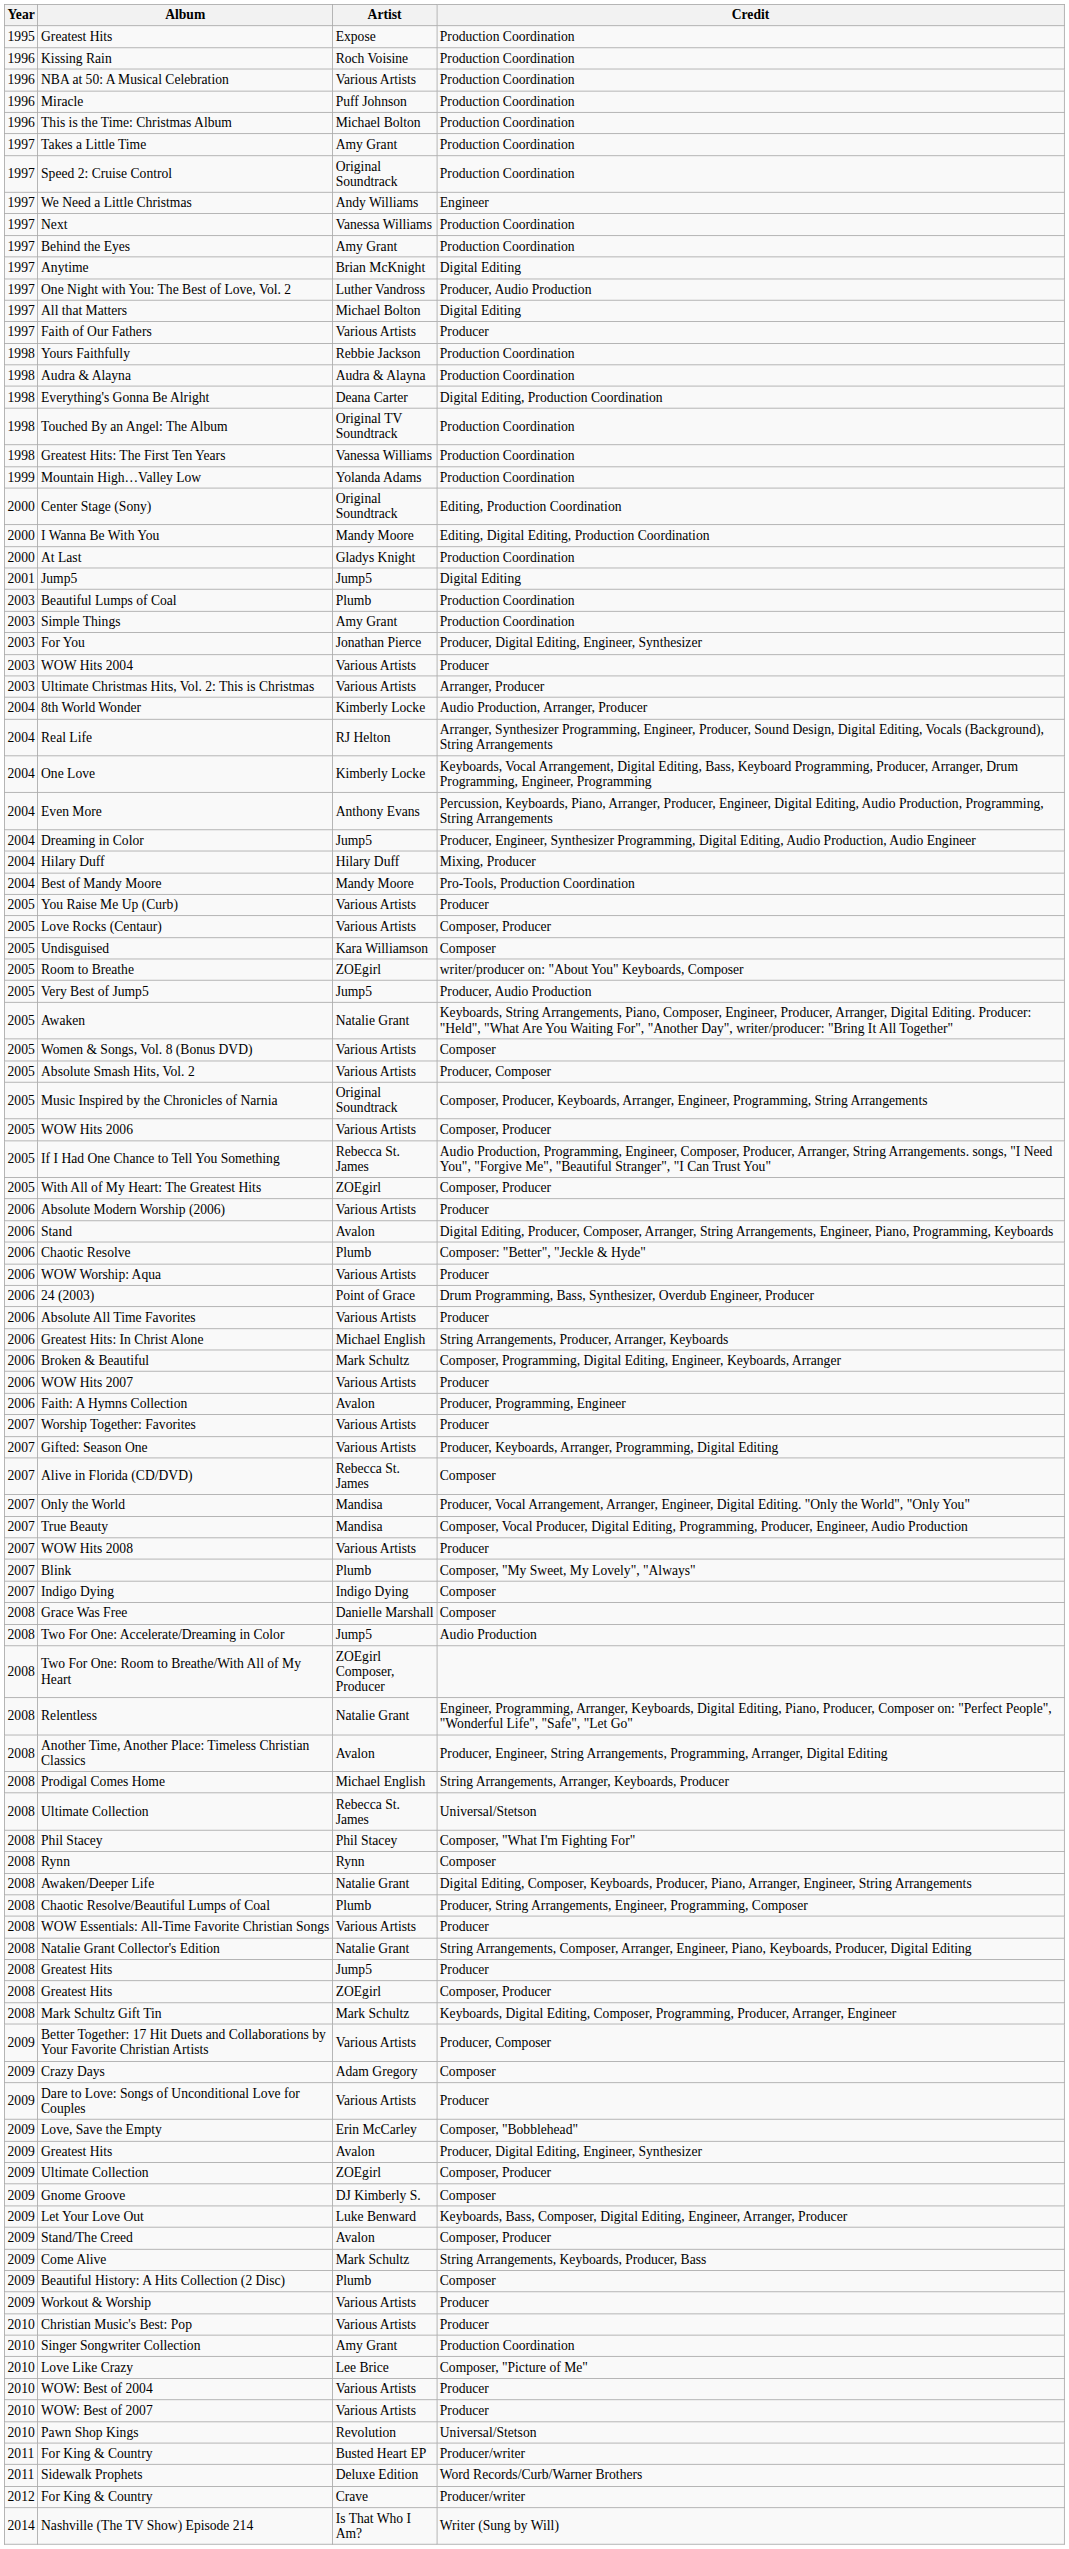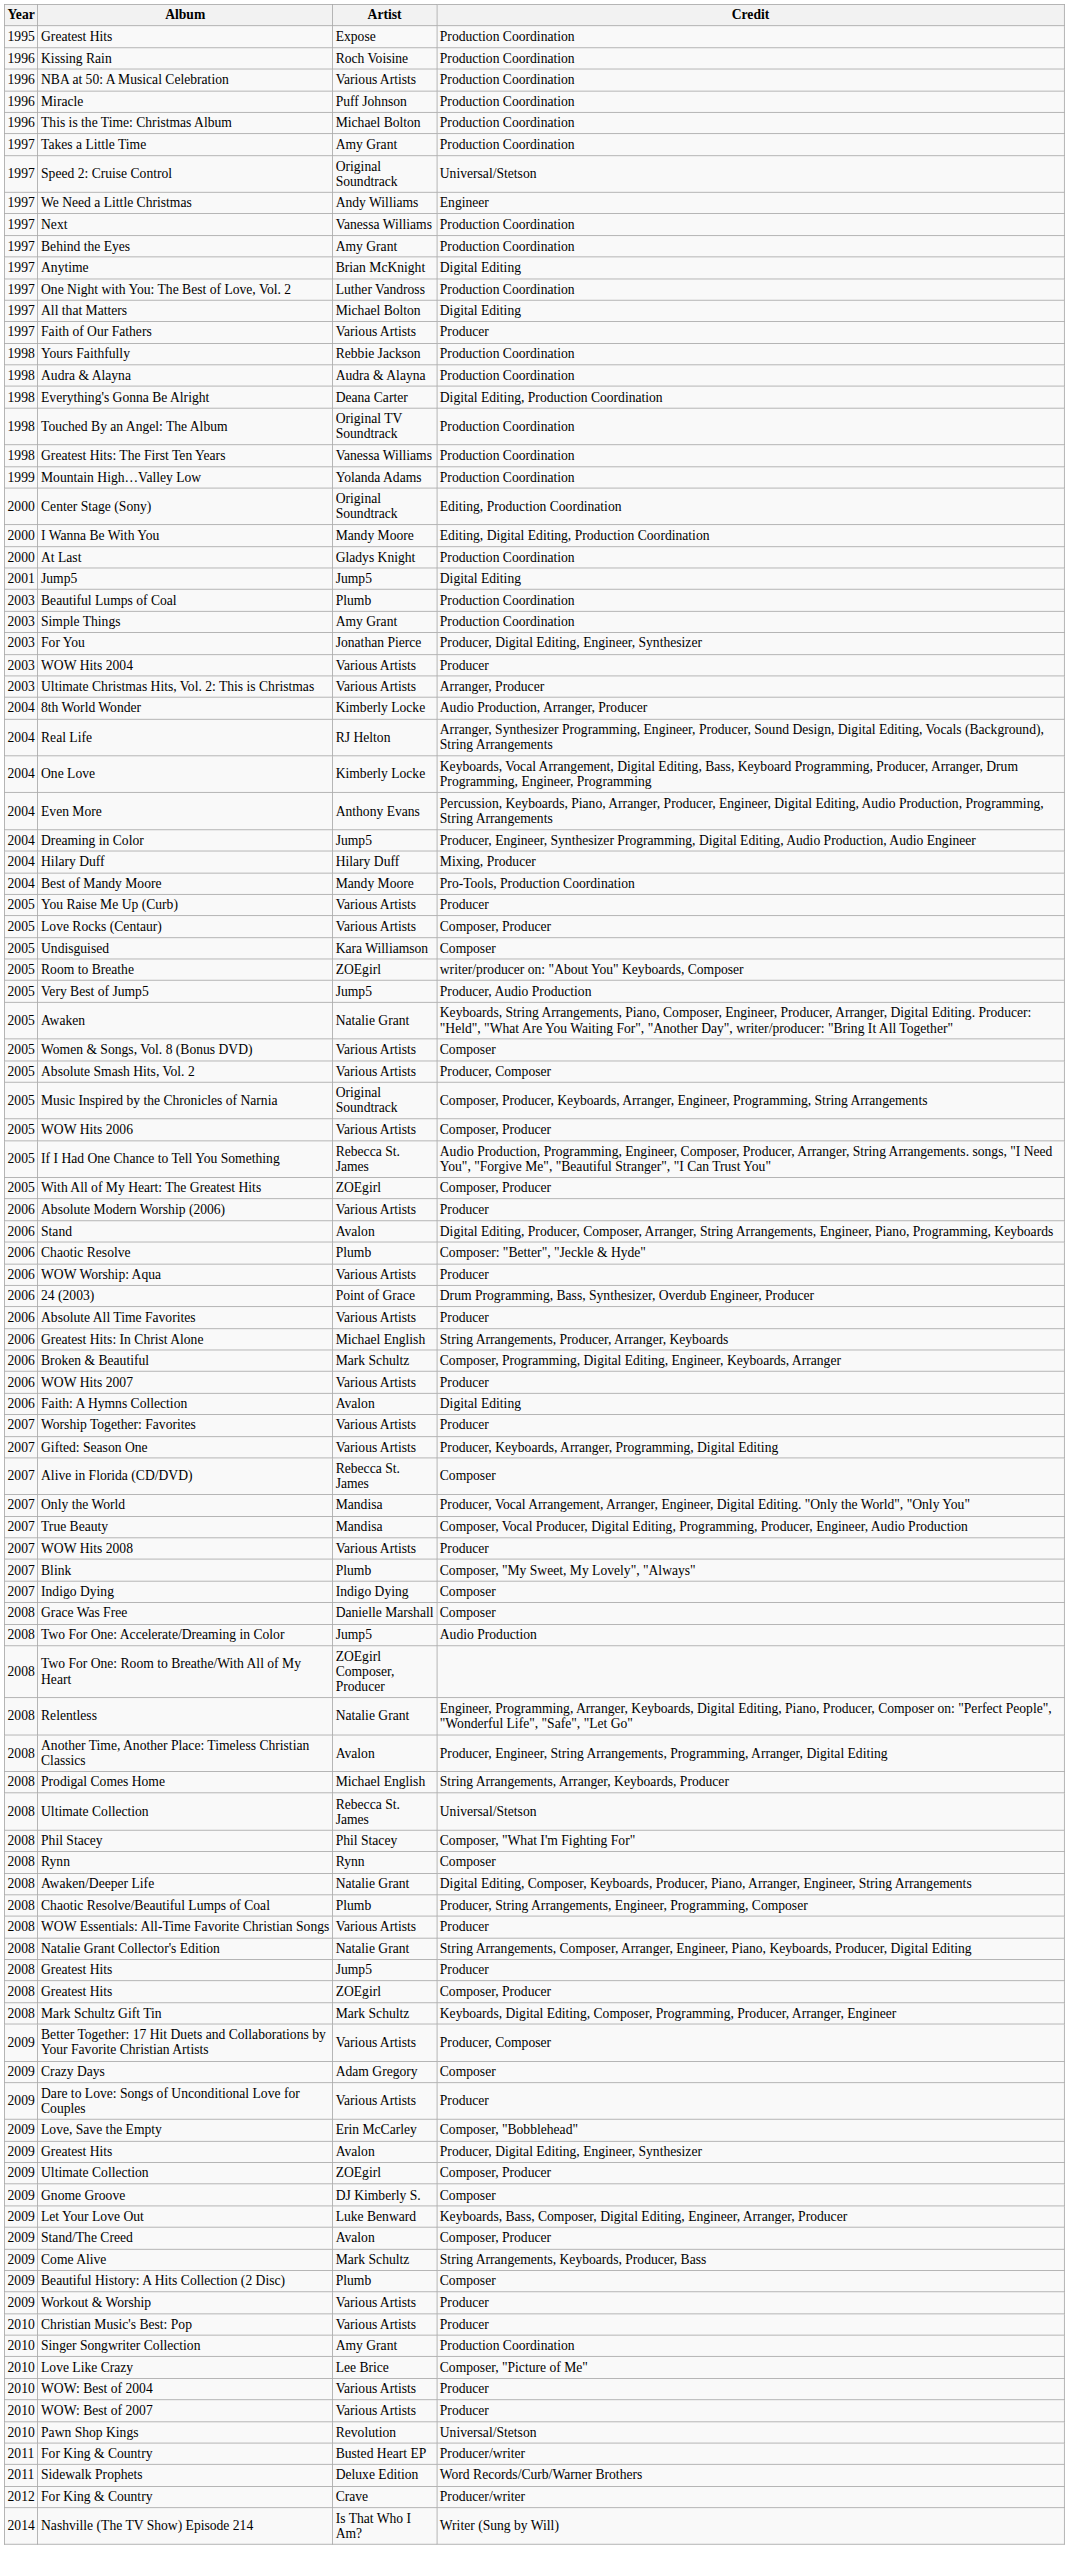 <table class="wikitable">
 <tr>
 <th>Year</th>
 <th>Album</th>
 <th>Artist</th>
 <th>Credit</th>
 </tr>
 <tr>
 <td>1995</td>
 <td>Greatest Hits</td>
 <td>Expose</td>
 <td>Production Coordination</td>
 </tr>
 <tr>
 <td>1996</td>
 <td>Kissing Rain</td>
 <td>Roch Voisine</td>
 <td>Production Coordination</td>
 </tr>
 <tr>
 <td>1996</td>
 <td>NBA at 50: A Musical Celebration</td>
 <td>Various Artists</td>
 <td>Production Coordination</td>
 </tr>
 <tr>
 <td>1996</td>
 <td>Miracle</td>
 <td>Puff Johnson</td>
 <td>Production Coordination</td>
 </tr>
 <tr>
 <td>1996</td>
 <td>This is the Time: Christmas Album</td>
 <td>Michael Bolton</td>
 <td>Production Coordination</td>
 </tr>
 <tr>
 <td>1997</td>
 <td>Takes a Little Time</td>
 <td>Amy Grant</td>
 <td>Production Coordination</td>
 </tr>
 <tr>
 <td>1997</td>
 <td>Speed 2: Cruise Control</td>
 <td>Original Soundtrack</td>
-<td>Production Coordination</td>
+<td>Universal/Stetson</td>
 </tr>
 <tr>
 <td>1997</td>
 <td>We Need a Little Christmas</td>
 <td>Andy Williams</td>
 <td>Engineer</td>
 </tr>
 <tr>
 <td>1997</td>
 <td>Next</td>
 <td>Vanessa Williams</td>
 <td>Production Coordination</td>
 </tr>
 <tr>
 <td>1997</td>
 <td>Behind the Eyes</td>
 <td>Amy Grant</td>
 <td>Production Coordination</td>
 </tr>
 <tr>
 <td>1997</td>
 <td>Anytime</td>
 <td>Brian McKnight</td>
 <td>Digital Editing</td>
 </tr>
 <tr>
 <td>1997</td>
 <td>One Night with You: The Best of Love, Vol. 2</td>
 <td>Luther Vandross</td>
-<td>Producer, Audio Production</td>
+<td>Production Coordination</td>
 </tr>
 <tr>
 <td>1997</td>
 <td>All that Matters</td>
 <td>Michael Bolton</td>
 <td>Digital Editing</td>
 </tr>
 <tr>
 <td>1997</td>
 <td>Faith of Our Fathers</td>
 <td>Various Artists</td>
 <td>Producer</td>
 </tr>
 <tr>
 <td>1998</td>
 <td>Yours Faithfully</td>
 <td>Rebbie Jackson</td>
 <td>Production Coordination</td>
 </tr>
 <tr>
 <td>1998</td>
 <td>Audra & Alayna</td>
 <td>Audra & Alayna</td>
 <td>Production Coordination</td>
 </tr>
 <tr>
 <td>1998</td>
 <td>Everything's Gonna Be Alright</td>
 <td>Deana Carter</td>
 <td>Digital Editing, Production Coordination</td>
 </tr>
 <tr>
 <td>1998</td>
 <td>Touched By an Angel: The Album</td>
 <td>Original TV Soundtrack</td>
 <td>Production Coordination</td>
 </tr>
 <tr>
 <td>1998</td>
 <td>Greatest Hits: The First Ten Years</td>
 <td>Vanessa Williams</td>
 <td>Production Coordination</td>
 </tr>
 <tr>
 <td>1999</td>
 <td>Mountain High…Valley Low</td>
 <td>Yolanda Adams</td>
 <td>Production Coordination</td>
 </tr>
 <tr>
 <td>2000</td>
 <td>Center Stage (Sony)</td>
 <td>Original Soundtrack</td>
 <td>Editing, Production Coordination</td>
 </tr>
 <tr>
 <td>2000</td>
 <td>I Wanna Be With You</td>
 <td>Mandy Moore</td>
 <td>Editing, Digital Editing, Production Coordination</td>
 </tr>
 <tr>
 <td>2000</td>
 <td>At Last</td>
 <td>Gladys Knight</td>
 <td>Production Coordination</td>
 </tr>
 <tr>
 <td>2001</td>
 <td>Jump5</td>
 <td>Jump5</td>
 <td>Digital Editing</td>
 </tr>
 <tr>
 <td>2003</td>
 <td>Beautiful Lumps of Coal</td>
 <td>Plumb</td>
 <td>Production Coordination</td>
 </tr>
 <tr>
 <td>2003</td>
 <td>Simple Things</td>
 <td>Amy Grant</td>
 <td>Production Coordination</td>
 </tr>
 <tr>
 <td>2003</td>
 <td>For You</td>
 <td>Jonathan Pierce</td>
 <td>Producer, Digital Editing, Engineer, Synthesizer</td>
 </tr>
 <tr>
 <td>2003</td>
 <td>WOW Hits 2004</td>
 <td>Various Artists</td>
 <td>Producer</td>
 </tr>
 <tr>
 <td>2003</td>
 <td>Ultimate Christmas Hits, Vol. 2: This is Christmas</td>
 <td>Various Artists</td>
 <td>Arranger, Producer</td>
 </tr>
 <tr>
 <td>2004</td>
 <td>8th World Wonder</td>
 <td>Kimberly Locke</td>
 <td>Audio Production, Arranger, Producer</td>
 </tr>
 <tr>
 <td>2004</td>
 <td>Real Life</td>
 <td>RJ Helton</td>
 <td>Arranger, Synthesizer Programming, Engineer, Producer, Sound Design, Digital Editing, Vocals (Background), String Arrangements</td>
 </tr>
 <tr>
 <td>2004</td>
 <td>One Love</td>
 <td>Kimberly Locke</td>
 <td>Keyboards, Vocal Arrangement, Digital Editing, Bass, Keyboard Programming, Producer, Arranger, Drum Programming, Engineer, Programming</td>
 </tr>
 <tr>
 <td>2004</td>
 <td>Even More</td>
 <td>Anthony Evans</td>
 <td>Percussion, Keyboards, Piano, Arranger, Producer, Engineer, Digital Editing, Audio Production, Programming, String Arrangements</td>
 </tr>
 <tr>
 <td>2004</td>
 <td>Dreaming in Color</td>
 <td>Jump5</td>
 <td>Producer, Engineer, Synthesizer Programming, Digital Editing, Audio Production, Audio Engineer</td>
 </tr>
 <tr>
 <td>2004</td>
 <td>Hilary Duff</td>
 <td>Hilary Duff</td>
 <td>Mixing, Producer</td>
 </tr>
 <tr>
 <td>2004</td>
 <td>Best of Mandy Moore</td>
 <td>Mandy Moore</td>
 <td>Pro-Tools, Production Coordination</td>
 </tr>
 <tr>
 <td>2005</td>
 <td>You Raise Me Up (Curb)</td>
 <td>Various Artists</td>
 <td>Producer</td>
 </tr>
 <tr>
 <td>2005</td>
 <td>Love Rocks (Centaur)</td>
 <td>Various Artists</td>
 <td>Composer, Producer</td>
 </tr>
 <tr>
 <td>2005</td>
 <td>Undisguised</td>
 <td>Kara Williamson</td>
 <td>Composer</td>
 </tr>
 <tr>
 <td>2005</td>
 <td>Room to Breathe</td>
 <td>ZOEgirl</td>
 <td>writer/producer on: "About You"  Keyboards, Composer</td>
 </tr>
 <tr>
 <td>2005</td>
 <td>Very Best of Jump5</td>
 <td>Jump5</td>
 <td>Producer, Audio Production</td>
 </tr>
 <tr>
 <td>2005</td>
 <td>Awaken</td>
 <td>Natalie Grant</td>
 <td>Keyboards, String Arrangements, Piano, Composer, Engineer, Producer, Arranger, Digital Editing.  Producer:  "Held", "What Are You Waiting For", "Another Day", writer/producer: "Bring It All Together"</td>
 </tr>
 <tr>
 <td>2005</td>
 <td>Women & Songs, Vol. 8 (Bonus DVD)</td>
 <td>Various Artists</td>
 <td>Composer</td>
 </tr>
 <tr>
 <td>2005</td>
 <td>Absolute Smash Hits, Vol. 2</td>
 <td>Various Artists</td>
 <td>Producer, Composer</td>
 </tr>
 <tr>
 <td>2005</td>
 <td>Music Inspired by the Chronicles of Narnia</td>
 <td>Original Soundtrack</td>
 <td>Composer, Producer, Keyboards, Arranger, Engineer, Programming, String Arrangements</td>
 </tr>
 <tr>
 <td>2005</td>
 <td>WOW Hits 2006</td>
 <td>Various Artists</td>
 <td>Composer, Producer</td>
 </tr>
 <tr>
 <td>2005</td>
 <td>If I Had One Chance to Tell You Something</td>
 <td>Rebecca St. James</td>
 <td>Audio Production, Programming, Engineer, Composer, Producer, Arranger, String Arrangements.  songs, "I Need You", "Forgive Me", "Beautiful Stranger", "I Can Trust You"</td>
 </tr>
 <tr>
 <td>2005</td>
 <td>With All of My Heart: The Greatest Hits</td>
 <td>ZOEgirl</td>
 <td>Composer, Producer</td>
 </tr>
 <tr>
 <td>2006</td>
 <td>Absolute Modern Worship (2006)</td>
 <td>Various Artists</td>
 <td>Producer</td>
 </tr>
 <tr>
 <td>2006</td>
 <td>Stand</td>
 <td>Avalon</td>
 <td>Digital Editing, Producer, Composer, Arranger, String Arrangements, Engineer, Piano, Programming, Keyboards</td>
 </tr>
 <tr>
 <td>2006</td>
 <td>Chaotic Resolve</td>
 <td>Plumb</td>
 <td>Composer:  "Better", "Jeckle & Hyde"</td>
 </tr>
 <tr>
 <td>2006</td>
 <td>WOW Worship: Aqua</td>
 <td>Various Artists</td>
 <td>Producer</td>
 </tr>
 <tr>
 <td>2006</td>
 <td>24 (2003)</td>
 <td>Point of Grace</td>
 <td>Drum Programming, Bass, Synthesizer, Overdub Engineer, Producer</td>
 </tr>
 <tr>
 <td>2006</td>
 <td>Absolute All Time Favorites</td>
 <td>Various Artists</td>
 <td>Producer</td>
 </tr>
 <tr>
 <td>2006</td>
 <td>Greatest Hits: In Christ Alone</td>
 <td>Michael English</td>
 <td>String Arrangements, Producer, Arranger, Keyboards</td>
 </tr>
 <tr>
 <td>2006</td>
 <td>Broken & Beautiful</td>
 <td>Mark Schultz</td>
 <td>Composer, Programming, Digital Editing, Engineer, Keyboards, Arranger</td>
 </tr>
 <tr>
 <td>2006</td>
 <td>WOW Hits 2007</td>
 <td>Various Artists</td>
 <td>Producer</td>
 </tr>
 <tr>
 <td>2006</td>
 <td>Faith: A Hymns Collection</td>
 <td>Avalon</td>
-<td>Producer, Programming, Engineer</td>
+<td>Digital Editing</td>
 </tr>
 <tr>
 <td>2007</td>
 <td>Worship Together: Favorites</td>
 <td>Various Artists</td>
 <td>Producer</td>
 </tr>
 <tr>
 <td>2007</td>
 <td>Gifted: Season One</td>
 <td>Various Artists</td>
 <td>Producer, Keyboards, Arranger, Programming, Digital Editing</td>
 </tr>
 <tr>
 <td>2007</td>
 <td>Alive in Florida (CD/DVD)</td>
 <td>Rebecca St. James</td>
 <td>Composer</td>
 </tr>
 <tr>
 <td>2007</td>
 <td>Only the World</td>
 <td>Mandisa</td>
 <td>Producer, Vocal Arrangement, Arranger, Engineer, Digital Editing. "Only the World", "Only You"</td>
 </tr>
 <tr>
 <td>2007</td>
 <td>True Beauty</td>
 <td>Mandisa</td>
 <td>Composer, Vocal Producer, Digital Editing, Programming, Producer, Engineer, Audio Production</td>
 </tr>
 <tr>
 <td>2007</td>
 <td>WOW Hits 2008</td>
 <td>Various Artists</td>
 <td>Producer</td>
 </tr>
 <tr>
 <td>2007</td>
 <td>Blink</td>
 <td>Plumb</td>
 <td>Composer, "My Sweet, My Lovely", "Always"</td>
 </tr>
 <tr>
 <td>2007</td>
 <td>Indigo Dying</td>
 <td>Indigo Dying</td>
 <td>Composer</td>
 </tr>
 <tr>
 <td>2008</td>
 <td>Grace Was Free</td>
 <td>Danielle Marshall</td>
 <td>Composer</td>
 </tr>
 <tr>
 <td>2008</td>
 <td>Two For One: Accelerate/Dreaming in Color</td>
 <td>Jump5</td>
 <td>Audio Production</td>
 </tr>
 <tr>
 <td>2008</td>
 <td>Two For One: Room to Breathe/With All of My Heart</td>
 <td>ZOEgirl<br>Composer, Producer</td>
 </tr>
 <tr>
 <td>2008</td>
 <td>Relentless</td>
 <td>Natalie Grant</td>
 <td>Engineer, Programming, Arranger, Keyboards, Digital Editing, Piano, Producer, Composer on: "Perfect People", "Wonderful Life", "Safe", "Let Go"</td>
 </tr>
 <tr>
 <td>2008</td>
 <td>Another Time, Another Place: Timeless Christian Classics</td>
 <td>Avalon</td>
 <td>Producer, Engineer, String Arrangements, Programming, Arranger, Digital Editing</td>
 </tr>
 <tr>
 <td>2008</td>
 <td>Prodigal Comes Home</td>
 <td>Michael English</td>
 <td>String Arrangements, Arranger, Keyboards, Producer</td>
 </tr>
 <tr>
 <td>2008</td>
 <td>Ultimate Collection</td>
 <td>Rebecca St. James</td>
 <td>Universal/Stetson</td>
 </tr>
 <tr>
 <td>2008</td>
 <td>Phil Stacey</td>
 <td>Phil Stacey</td>
 <td>Composer, "What I'm Fighting For"</td>
 </tr>
 <tr>
 <td>2008</td>
 <td>Rynn</td>
 <td>Rynn</td>
 <td>Composer</td>
 </tr>
 <tr>
 <td>2008</td>
 <td>Awaken/Deeper Life</td>
 <td>Natalie Grant</td>
 <td>Digital Editing, Composer, Keyboards, Producer, Piano, Arranger, Engineer, String Arrangements</td>
 </tr>
 <tr>
 <td>2008</td>
 <td>Chaotic Resolve/Beautiful Lumps of Coal</td>
 <td>Plumb</td>
 <td>Producer, String Arrangements, Engineer, Programming, Composer</td>
 </tr>
 <tr>
 <td>2008</td>
 <td>WOW Essentials: All-Time Favorite Christian Songs</td>
 <td>Various Artists</td>
 <td>Producer</td>
 </tr>
 <tr>
 <td>2008</td>
 <td>Natalie Grant Collector's Edition</td>
 <td>Natalie Grant</td>
 <td>String Arrangements, Composer, Arranger, Engineer, Piano, Keyboards, Producer, Digital Editing</td>
 </tr>
 <tr>
 <td>2008</td>
 <td>Greatest Hits</td>
 <td>Jump5</td>
 <td>Producer</td>
 </tr>
 <tr>
 <td>2008</td>
 <td>Greatest Hits</td>
 <td>ZOEgirl</td>
 <td>Composer, Producer</td>
 </tr>
 <tr>
 <td>2008</td>
 <td>Mark Schultz Gift Tin</td>
 <td>Mark Schultz</td>
 <td>Keyboards, Digital Editing, Composer, Programming, Producer, Arranger, Engineer</td>
 </tr>
 <tr>
 <td>2009</td>
 <td>Better Together: 17 Hit Duets and Collaborations by Your Favorite Christian Artists</td>
 <td>Various Artists</td>
 <td>Producer, Composer</td>
 </tr>
 <tr>
 <td>2009</td>
 <td>Crazy Days</td>
 <td>Adam Gregory</td>
 <td>Composer</td>
 </tr>
 <tr>
 <td>2009</td>
 <td>Dare to Love: Songs of Unconditional Love for Couples</td>
 <td>Various Artists</td>
 <td>Producer</td>
 </tr>
 <tr>
 <td>2009</td>
 <td>Love, Save the Empty</td>
 <td>Erin McCarley</td>
 <td>Composer, "Bobblehead"</td>
 </tr>
 <tr>
 <td>2009</td>
 <td>Greatest Hits</td>
 <td>Avalon</td>
 <td>Producer, Digital Editing, Engineer, Synthesizer</td>
 </tr>
 <tr>
 <td>2009</td>
 <td>Ultimate Collection</td>
 <td>ZOEgirl</td>
 <td>Composer, Producer</td>
 </tr>
 <tr>
 <td>2009</td>
 <td>Gnome Groove</td>
 <td>DJ Kimberly S.</td>
 <td>Composer</td>
 </tr>
 <tr>
 <td>2009</td>
 <td>Let Your Love Out</td>
 <td>Luke Benward</td>
 <td>Keyboards, Bass, Composer, Digital Editing, Engineer, Arranger, Producer</td>
 </tr>
 <tr>
 <td>2009</td>
 <td>Stand/The Creed</td>
 <td>Avalon</td>
 <td>Composer, Producer</td>
 </tr>
 <tr>
 <td>2009</td>
 <td>Come Alive</td>
 <td>Mark Schultz</td>
 <td>String Arrangements, Keyboards, Producer, Bass</td>
 </tr>
 <tr>
 <td>2009</td>
 <td>Beautiful History: A Hits Collection (2 Disc)</td>
 <td>Plumb</td>
 <td>Composer</td>
 </tr>
 <tr>
 <td>2009</td>
 <td>Workout & Worship</td>
 <td>Various Artists</td>
 <td>Producer</td>
 </tr>
 <tr>
 <td>2010</td>
 <td>Christian Music's Best: Pop</td>
 <td>Various Artists</td>
 <td>Producer</td>
 </tr>
 <tr>
 <td>2010</td>
 <td>Singer Songwriter Collection</td>
 <td>Amy Grant</td>
 <td>Production Coordination</td>
 </tr>
 <tr>
 <td>2010</td>
 <td>Love Like Crazy</td>
 <td>Lee Brice</td>
 <td>Composer, "Picture of Me"</td>
 </tr>
 <tr>
 <td>2010</td>
 <td>WOW: Best of 2004</td>
 <td>Various Artists</td>
 <td>Producer</td>
 </tr>
 <tr>
 <td>2010</td>
 <td>WOW: Best of 2007</td>
 <td>Various Artists</td>
 <td>Producer</td>
 </tr>
 <tr>
 <td>2010</td>
 <td>Pawn Shop Kings</td>
 <td>Revolution</td>
 <td>Universal/Stetson</td>
 </tr>
 <tr>
 <td>2011</td>
 <td>For King & Country</td>
 <td>Busted Heart EP</td>
 <td>Producer/writer</td>
 </tr>
 <tr>
 <td>2011</td>
 <td>Sidewalk Prophets</td>
 <td>Deluxe Edition</td>
 <td>Word Records/Curb/Warner Brothers</td>
 </tr>
 <tr>
 <td>2012</td>
 <td>For King & Country</td>
 <td>Crave</td>
 <td>Producer/writer</td>
 </tr>
 <tr>
 <td>2014</td>
 <td>Nashville (The TV Show) Episode 214</td>
 <td>Is That Who I Am?</td>
 <td>Writer (Sung by Will)</td>
 </tr>
 </table>
